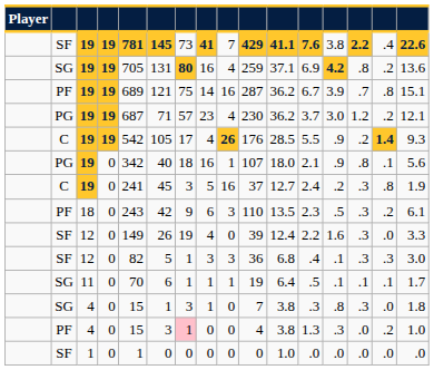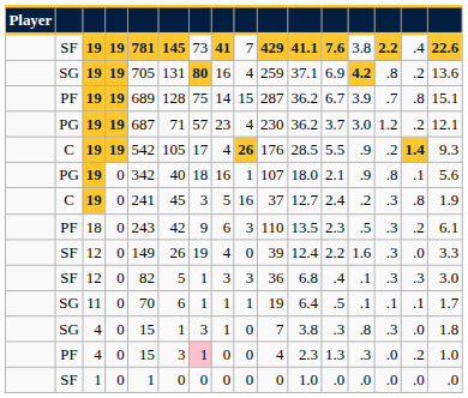 <table class="wikitable sortable" style="font-size: 95%; text-align:right;">
 <tr>
 <th style="background:#041E42; color:#FFFFFF; border-top:#FFC72C 3px solid; border-bottom:#FFC72C 3px solid;">Player</th>
 <th style="background:#041E42; color:#FFFFFF; border-top:#FFC72C 3px solid; border-bottom:#FFC72C 3px solid;"></th>
 <th style="background:#041E42; color:#FFFFFF; border-top:#FFC72C 3px solid; border-bottom:#FFC72C 3px solid;"></th>
 <th style="background:#041E42; color:#FFFFFF; border-top:#FFC72C 3px solid; border-bottom:#FFC72C 3px solid;"></th>
 <th style="background:#041E42; color:#FFFFFF; border-top:#FFC72C 3px solid; border-bottom:#FFC72C 3px solid;"></th>
 <th style="background:#041E42; color:#FFFFFF; border-top:#FFC72C 3px solid; border-bottom:#FFC72C 3px solid;"></th>
 <th style="background:#041E42; color:#FFFFFF; border-top:#FFC72C 3px solid; border-bottom:#FFC72C 3px solid;"></th>
 <th style="background:#041E42; color:#FFFFFF; border-top:#FFC72C 3px solid; border-bottom:#FFC72C 3px solid;"></th>
 <th style="background:#041E42; color:#FFFFFF; border-top:#FFC72C 3px solid; border-bottom:#FFC72C 3px solid;"></th>
 <th style="background:#041E42; color:#FFFFFF; border-top:#FFC72C 3px solid; border-bottom:#FFC72C 3px solid;"></th>
 <th style="background:#041E42; color:#FFFFFF; border-top:#FFC72C 3px solid; border-bottom:#FFC72C 3px solid;"></th>
 <th style="background:#041E42; color:#FFFFFF; border-top:#FFC72C 3px solid; border-bottom:#FFC72C 3px solid;"></th>
 <th style="background:#041E42; color:#FFFFFF; border-top:#FFC72C 3px solid; border-bottom:#FFC72C 3px solid;"></th>
 <th style="background:#041E42; color:#FFFFFF; border-top:#FFC72C 3px solid; border-bottom:#FFC72C 3px solid;"></th>
 <th style="background:#041E42; color:#FFFFFF; border-top:#FFC72C 3px solid; border-bottom:#FFC72C 3px solid;"></th>
 <th style="background:#041E42; color:#FFFFFF; border-top:#FFC72C 3px solid; border-bottom:#FFC72C 3px solid;"></th>
 </tr>
 <tr>
 <td style="text-align:left;"></td>
 <td style="text-align:center;">SF</td>
 <td style="background:#FFC72C; color:#041E42;"><strong>19</strong></td>
 <td style="background:#FFC72C; color:#041E42;"><strong>19</strong></td>
 <td style="background:#FFC72C; color:#041E42;"><strong>781</strong></td>
 <td style="background:#FFC72C; color:#041E42;"><strong>145</strong></td>
 <td>73</td>
 <td style="background:#FFC72C; color:#041E42;"><strong>41</strong></td>
 <td>7</td>
 <td style="background:#FFC72C; color:#041E42;"><strong>429</strong></td>
 <td style="background:#FFC72C; color:#041E42;"><strong>41.1</strong></td>
 <td style="background:#FFC72C; color:#041E42;"><strong>7.6</strong></td>
 <td>3.8</td>
 <td style="background:#FFC72C; color:#041E42;"><strong>2.2</strong></td>
 <td>.4</td>
 <td style="background:#FFC72C; color:#041E42;"><strong>22.6</strong></td>
 </tr>
 <tr>
 <td style="text-align:left;"></td>
 <td style="text-align:center;">SG</td>
 <td style="background:#FFC72C; color:#041E42;"><strong>19</strong></td>
 <td style="background:#FFC72C; color:#041E42;"><strong>19</strong></td>
 <td>705</td>
 <td>131</td>
 <td style="background:#FFC72C; color:#041E42;"><strong>80</strong></td>
 <td>16</td>
 <td>4</td>
 <td>259</td>
 <td>37.1</td>
 <td>6.9</td>
 <td style="background:#FFC72C; color:#041E42;"><strong>4.2</strong></td>
 <td>.8</td>
 <td>.2</td>
 <td>13.6</td>
 </tr>
 <tr>
 <td style="text-align:left;"></td>
 <td style="text-align:center;">PF</td>
 <td style="background:#FFC72C; color:#041E42;"><strong>19</strong></td>
 <td style="background:#FFC72C; color:#041E42;"><strong>19</strong></td>
 <td>689</td>
-<td>121</td>
+<td>128</td>
 <td>75</td>
 <td>14</td>
-<td>16</td>
+<td>15</td>
 <td>287</td>
 <td>36.2</td>
 <td>6.7</td>
 <td>3.9</td>
 <td>.7</td>
 <td>.8</td>
 <td>15.1</td>
 </tr>
 <tr>
 <td style="text-align:left;"></td>
 <td style="text-align:center;">PG</td>
 <td style="background:#FFC72C; color:#041E42;"><strong>19</strong></td>
 <td style="background:#FFC72C; color:#041E42;"><strong>19</strong></td>
 <td>687</td>
 <td>71</td>
 <td>57</td>
 <td>23</td>
 <td>4</td>
 <td>230</td>
 <td>36.2</td>
 <td>3.7</td>
 <td>3.0</td>
 <td>1.2</td>
 <td>.2</td>
 <td>12.1</td>
 </tr>
 <tr>
 <td style="text-align:left;"></td>
 <td style="text-align:center;">C</td>
 <td style="background:#FFC72C; color:#041E42;"><strong>19</strong></td>
 <td style="background:#FFC72C; color:#041E42;"><strong>19</strong></td>
 <td>542</td>
 <td>105</td>
 <td>17</td>
 <td>4</td>
 <td style="background:#FFC72C; color:#041E42;"><strong>26</strong></td>
 <td>176</td>
 <td>28.5</td>
 <td>5.5</td>
 <td>.9</td>
 <td>.2</td>
 <td style="background:#FFC72C; color:#041E42;"><strong>1.4</strong></td>
 <td>9.3</td>
 </tr>
 <tr>
 <td style="text-align:left;"></td>
 <td style="text-align:center;">PG</td>
 <td style="background:#FFC72C; color:#041E42;"><strong>19</strong></td>
 <td>0</td>
 <td>342</td>
 <td>40</td>
 <td>18</td>
 <td>16</td>
 <td>1</td>
 <td>107</td>
 <td>18.0</td>
 <td>2.1</td>
 <td>.9</td>
 <td>.8</td>
 <td>.1</td>
 <td>5.6</td>
 </tr>
 <tr>
 <td style="text-align:left;"></td>
 <td style="text-align:center;">C</td>
 <td style="background:#FFC72C; color:#041E42;"><strong>19</strong></td>
 <td>0</td>
 <td>241</td>
 <td>45</td>
 <td>3</td>
 <td>5</td>
 <td>16</td>
 <td>37</td>
 <td>12.7</td>
 <td>2.4</td>
 <td>.2</td>
 <td>.3</td>
 <td>.8</td>
 <td>1.9</td>
 </tr>
 <tr>
 <td style="text-align:left;"></td>
 <td style="text-align:center;">PF</td>
 <td>18</td>
 <td>0</td>
 <td>243</td>
 <td>42</td>
 <td>9</td>
 <td>6</td>
 <td>3</td>
 <td>110</td>
 <td>13.5</td>
 <td>2.3</td>
 <td>.5</td>
 <td>.3</td>
 <td>.2</td>
 <td>6.1</td>
 </tr>
 <tr>
 <td style="text-align:left;"></td>
 <td style="text-align:center;">SF</td>
 <td>12</td>
 <td>0</td>
 <td>149</td>
 <td>26</td>
 <td>19</td>
 <td>4</td>
 <td>0</td>
 <td>39</td>
 <td>12.4</td>
 <td>2.2</td>
 <td>1.6</td>
 <td>.3</td>
 <td>.0</td>
 <td>3.3</td>
 </tr>
 <tr>
 <td style="text-align:left;"></td>
 <td style="text-align:center;">SF</td>
 <td>12</td>
 <td>0</td>
 <td>82</td>
 <td>5</td>
 <td>1</td>
 <td>3</td>
 <td>3</td>
 <td>36</td>
 <td>6.8</td>
 <td>.4</td>
 <td>.1</td>
 <td>.3</td>
 <td>.3</td>
 <td>3.0</td>
 </tr>
 <tr>
 <td style="text-align:left;"></td>
 <td style="text-align:center;">SG</td>
 <td>11</td>
 <td>0</td>
 <td>70</td>
 <td>6</td>
 <td>1</td>
 <td>1</td>
 <td>1</td>
 <td>19</td>
 <td>6.4</td>
 <td>.5</td>
 <td>.1</td>
 <td>.1</td>
 <td>.1</td>
 <td>1.7</td>
 </tr>
 <tr>
 <td style="text-align:left;"></td>
 <td style="text-align:center;">SG</td>
 <td>4</td>
 <td>0</td>
 <td>15</td>
 <td>1</td>
 <td>3</td>
 <td>1</td>
 <td>0</td>
 <td>7</td>
 <td>3.8</td>
 <td>.3</td>
 <td>.8</td>
 <td>.3</td>
 <td>.0</td>
 <td>1.8</td>
 </tr>
 <tr>
 <td style="text-align:left;"></td>
 <td style="text-align:center;">PF</td>
 <td>4</td>
 <td>0</td>
 <td>15</td>
 <td>3</td>
 <td style="background: pink;">1</td>
 <td>0</td>
 <td>0</td>
 <td>4</td>
-<td>3.8</td>
+<td>2.3</td>
 <td>1.3</td>
 <td>.3</td>
 <td>.0</td>
 <td>.2</td>
 <td>1.0</td>
 </tr>
 <tr>
 <td style="text-align:left;"></td>
 <td style="text-align:center;">SF</td>
 <td>1</td>
 <td>0</td>
 <td>1</td>
 <td>0</td>
 <td>0</td>
 <td>0</td>
 <td>0</td>
 <td>0</td>
 <td>1.0</td>
 <td>.0</td>
 <td>.0</td>
 <td>.0</td>
 <td>.0</td>
 <td>.0</td>
 </tr>
 </table>
